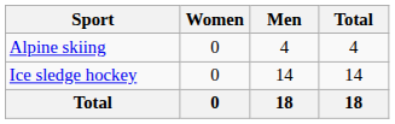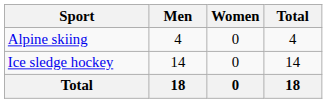 <table class="wikitable sortable" style=text-align:center>
 <tr>
 <th width=150>Sport</th>
+<th width=55>Men</th>
 <th width=55>Women</th>
-<th width=55>Men</th>
 <th width=55>Total</th>
 </tr>
 <tr>
 <td align=left><a href='#'>Alpine skiing</a></td>
+<td>4</td>
 <td>0</td>
-<td>4</td>
 <td>4</td>
 </tr>
 <tr>
 <td align=left><a href='#'>Ice sledge hockey</a></td>
+<td>14</td>
 <td>0</td>
-<td>14</td>
 <td>14</td>
 </tr>
 <tr>
 <th>Total</th>
+<th>18</th>
 <th>0</th>
-<th>18</th>
 <th>18</th>
 </tr>
 </table>
